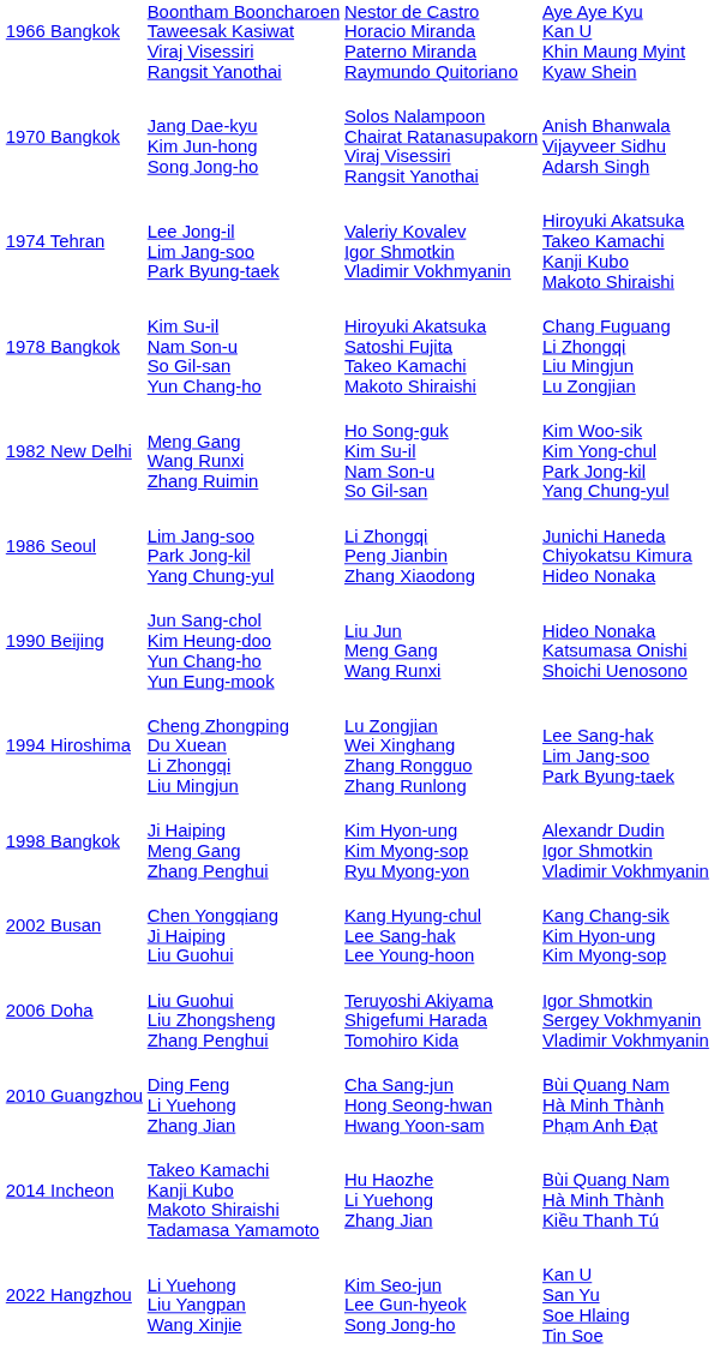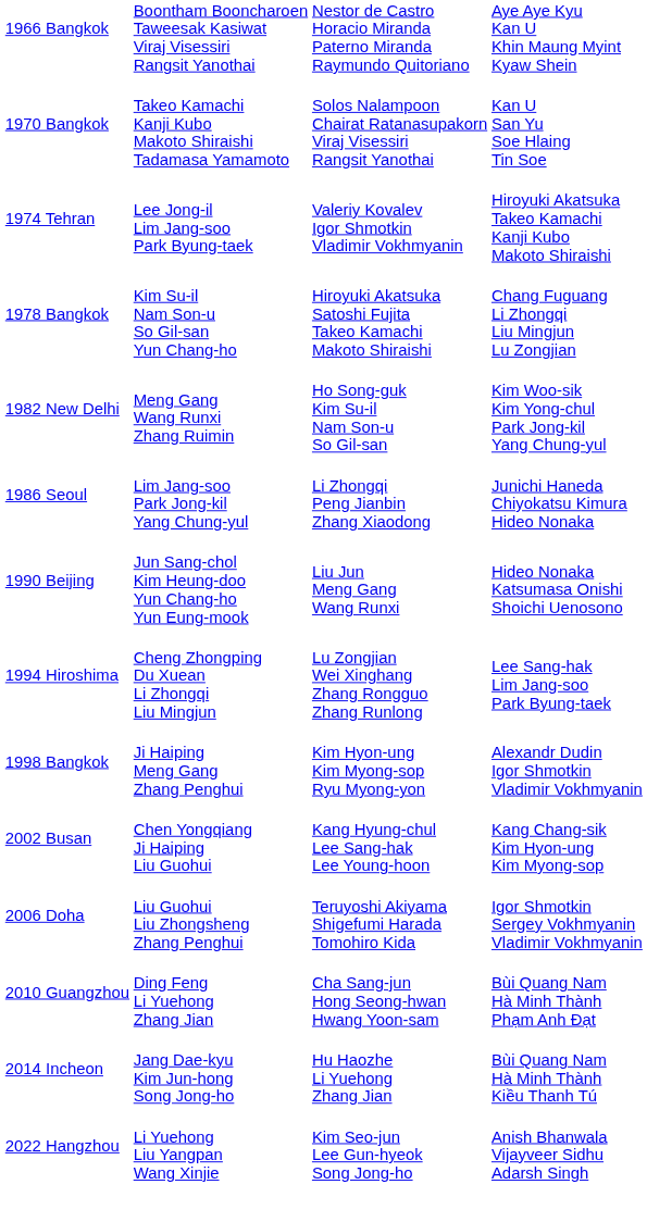 <table>
 <tr>
 <td><a href='#'>1966 Bangkok</a></td>
 <td><br><a href='#'>Boontham Booncharoen</a><br><a href='#'>Taweesak Kasiwat</a><br><a href='#'>Viraj Visessiri</a><br><a href='#'>Rangsit Yanothai</a></td>
 <td><br><a href='#'>Nestor de Castro</a><br><a href='#'>Horacio Miranda</a><br><a href='#'>Paterno Miranda</a><br><a href='#'>Raymundo Quitoriano</a></td>
 <td><br><a href='#'>Aye Aye Kyu</a><br><a href='#'>Kan U</a><br><a href='#'>Khin Maung Myint</a><br><a href='#'>Kyaw Shein</a></td>
 </tr>
 <tr>
 <td><a href='#'>1970 Bangkok</a></td>
-<td><br><a href='#'>Jang Dae-kyu</a><br><a href='#'>Kim Jun-hong</a><br><a href='#'>Song Jong-ho</a></td>
+<td><br><a href='#'>Takeo Kamachi</a><br><a href='#'>Kanji Kubo</a><br><a href='#'>Makoto Shiraishi</a><br><a href='#'>Tadamasa Yamamoto</a></td>
 <td><br><a href='#'>Solos Nalampoon</a><br><a href='#'>Chairat Ratanasupakorn</a><br><a href='#'>Viraj Visessiri</a><br><a href='#'>Rangsit Yanothai</a></td>
-<td><br><a href='#'>Anish Bhanwala</a><br><a href='#'>Vijayveer Sidhu</a><br><a href='#'>Adarsh Singh</a></td>
+<td><br><a href='#'>Kan U</a><br><a href='#'>San Yu</a><br><a href='#'>Soe Hlaing</a><br><a href='#'>Tin Soe</a></td>
 </tr>
 <tr>
 <td><a href='#'>1974 Tehran</a></td>
 <td><br><a href='#'>Lee Jong-il</a><br><a href='#'>Lim Jang-soo</a><br><a href='#'>Park Byung-taek</a></td>
 <td><br><a href='#'>Valeriy Kovalev</a><br><a href='#'>Igor Shmotkin</a><br><a href='#'>Vladimir Vokhmyanin</a></td>
 <td><br><a href='#'>Hiroyuki Akatsuka</a><br><a href='#'>Takeo Kamachi</a><br><a href='#'>Kanji Kubo</a><br><a href='#'>Makoto Shiraishi</a></td>
 </tr>
 <tr>
 <td><a href='#'>1978 Bangkok</a></td>
 <td><br><a href='#'>Kim Su-il</a><br><a href='#'>Nam Son-u</a><br><a href='#'>So Gil-san</a><br><a href='#'>Yun Chang-ho</a></td>
 <td><br><a href='#'>Hiroyuki Akatsuka</a><br><a href='#'>Satoshi Fujita</a><br><a href='#'>Takeo Kamachi</a><br><a href='#'>Makoto Shiraishi</a></td>
 <td><br><a href='#'>Chang Fuguang</a><br><a href='#'>Li Zhongqi</a><br><a href='#'>Liu Mingjun</a><br><a href='#'>Lu Zongjian</a></td>
 </tr>
 <tr>
 <td><a href='#'>1982 New Delhi</a></td>
 <td><br><a href='#'>Meng Gang</a><br><a href='#'>Wang Runxi</a><br><a href='#'>Zhang Ruimin</a></td>
 <td><br><a href='#'>Ho Song-guk</a><br><a href='#'>Kim Su-il</a><br><a href='#'>Nam Son-u</a><br><a href='#'>So Gil-san</a></td>
 <td><br><a href='#'>Kim Woo-sik</a><br><a href='#'>Kim Yong-chul</a><br><a href='#'>Park Jong-kil</a><br><a href='#'>Yang Chung-yul</a></td>
 </tr>
 <tr>
 <td><a href='#'>1986 Seoul</a></td>
 <td><br><a href='#'>Lim Jang-soo</a><br><a href='#'>Park Jong-kil</a><br><a href='#'>Yang Chung-yul</a></td>
 <td><br><a href='#'>Li Zhongqi</a><br><a href='#'>Peng Jianbin</a><br><a href='#'>Zhang Xiaodong</a></td>
 <td><br><a href='#'>Junichi Haneda</a><br><a href='#'>Chiyokatsu Kimura</a><br><a href='#'>Hideo Nonaka</a></td>
 </tr>
 <tr>
 <td><a href='#'>1990 Beijing</a></td>
 <td><br><a href='#'>Jun Sang-chol</a><br><a href='#'>Kim Heung-doo</a><br><a href='#'>Yun Chang-ho</a><br><a href='#'>Yun Eung-mook</a></td>
 <td><br><a href='#'>Liu Jun</a><br><a href='#'>Meng Gang</a><br><a href='#'>Wang Runxi</a></td>
 <td><br><a href='#'>Hideo Nonaka</a><br><a href='#'>Katsumasa Onishi</a><br><a href='#'>Shoichi Uenosono</a></td>
 </tr>
 <tr>
 <td><a href='#'>1994 Hiroshima</a></td>
 <td><br><a href='#'>Cheng Zhongping</a><br><a href='#'>Du Xuean</a><br><a href='#'>Li Zhongqi</a><br><a href='#'>Liu Mingjun</a></td>
 <td><br><a href='#'>Lu Zongjian</a><br><a href='#'>Wei Xinghang</a><br><a href='#'>Zhang Rongguo</a><br><a href='#'>Zhang Runlong</a></td>
 <td><br><a href='#'>Lee Sang-hak</a><br><a href='#'>Lim Jang-soo</a><br><a href='#'>Park Byung-taek</a></td>
 </tr>
 <tr>
 <td><a href='#'>1998 Bangkok</a></td>
 <td><br><a href='#'>Ji Haiping</a><br><a href='#'>Meng Gang</a><br><a href='#'>Zhang Penghui</a></td>
 <td><br><a href='#'>Kim Hyon-ung</a><br><a href='#'>Kim Myong-sop</a><br><a href='#'>Ryu Myong-yon</a></td>
 <td><br><a href='#'>Alexandr Dudin</a><br><a href='#'>Igor Shmotkin</a><br><a href='#'>Vladimir Vokhmyanin</a></td>
 </tr>
 <tr>
 <td><a href='#'>2002 Busan</a></td>
 <td><br><a href='#'>Chen Yongqiang</a><br><a href='#'>Ji Haiping</a><br><a href='#'>Liu Guohui</a></td>
 <td><br><a href='#'>Kang Hyung-chul</a><br><a href='#'>Lee Sang-hak</a><br><a href='#'>Lee Young-hoon</a></td>
 <td><br><a href='#'>Kang Chang-sik</a><br><a href='#'>Kim Hyon-ung</a><br><a href='#'>Kim Myong-sop</a></td>
 </tr>
 <tr>
 <td><a href='#'>2006 Doha</a></td>
 <td><br><a href='#'>Liu Guohui</a><br><a href='#'>Liu Zhongsheng</a><br><a href='#'>Zhang Penghui</a></td>
 <td><br><a href='#'>Teruyoshi Akiyama</a><br><a href='#'>Shigefumi Harada</a><br><a href='#'>Tomohiro Kida</a></td>
 <td><br><a href='#'>Igor Shmotkin</a><br><a href='#'>Sergey Vokhmyanin</a><br><a href='#'>Vladimir Vokhmyanin</a></td>
 </tr>
 <tr>
 <td><a href='#'>2010 Guangzhou</a></td>
 <td><br><a href='#'>Ding Feng</a><br><a href='#'>Li Yuehong</a><br><a href='#'>Zhang Jian</a></td>
 <td><br><a href='#'>Cha Sang-jun</a><br><a href='#'>Hong Seong-hwan</a><br><a href='#'>Hwang Yoon-sam</a></td>
 <td><br><a href='#'>Bùi Quang Nam</a><br><a href='#'>Hà Minh Thành</a><br><a href='#'>Phạm Anh Đạt</a></td>
 </tr>
 <tr>
 <td><a href='#'>2014 Incheon</a></td>
-<td><br><a href='#'>Takeo Kamachi</a><br><a href='#'>Kanji Kubo</a><br><a href='#'>Makoto Shiraishi</a><br><a href='#'>Tadamasa Yamamoto</a></td>
+<td><br><a href='#'>Jang Dae-kyu</a><br><a href='#'>Kim Jun-hong</a><br><a href='#'>Song Jong-ho</a></td>
 <td><br><a href='#'>Hu Haozhe</a><br><a href='#'>Li Yuehong</a><br><a href='#'>Zhang Jian</a></td>
 <td><br><a href='#'>Bùi Quang Nam</a><br><a href='#'>Hà Minh Thành</a><br><a href='#'>Kiều Thanh Tú</a></td>
 </tr>
 <tr>
 <td><a href='#'>2022 Hangzhou</a></td>
 <td><br><a href='#'>Li Yuehong</a><br><a href='#'>Liu Yangpan</a><br><a href='#'>Wang Xinjie</a></td>
 <td><br><a href='#'>Kim Seo-jun</a><br><a href='#'>Lee Gun-hyeok</a><br><a href='#'>Song Jong-ho</a></td>
-<td><br><a href='#'>Kan U</a><br><a href='#'>San Yu</a><br><a href='#'>Soe Hlaing</a><br><a href='#'>Tin Soe</a></td>
+<td><br><a href='#'>Anish Bhanwala</a><br><a href='#'>Vijayveer Sidhu</a><br><a href='#'>Adarsh Singh</a></td>
 </tr>
 </table>
